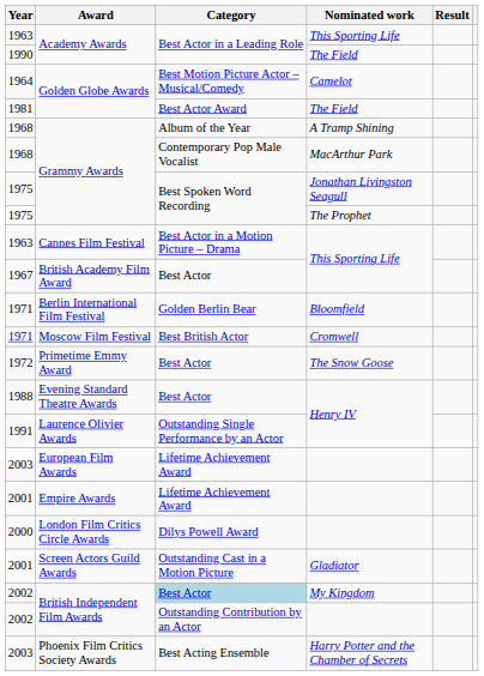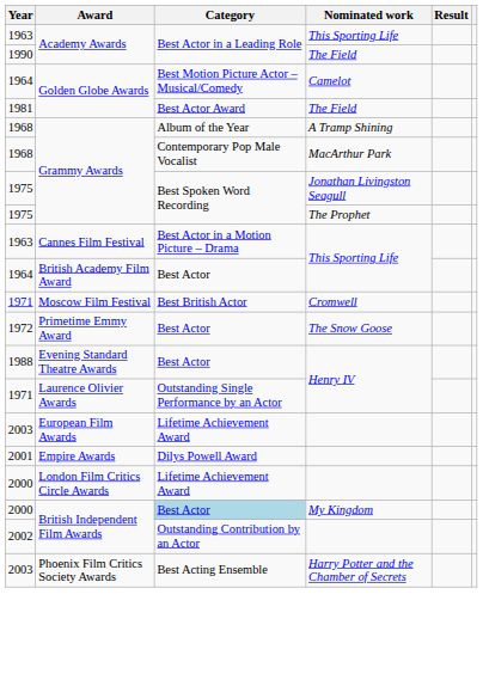 <table class="wikitable">
 <tr>
 <th>Year</th>
 <th>Award</th>
 <th>Category</th>
 <th>Nominated work</th>
 <th>Result</th>
 <th></th>
 </tr>
 <tr>
 <td>1963</td>
 <td rowspan=2><a href='#'>Academy Awards</a></td>
 <td rowspan="2"><a href='#'>Best Actor in a Leading Role</a></td>
 <td><em><a href='#'>This Sporting Life</a></em></td>
 <td></td>
 <td></td>
 </tr>
 <tr>
 <td>1990</td>
 <td><em><a href='#'>The Field</a></em></td>
 <td></td>
 <td></td>
 </tr>
 <tr>
 <td>1964</td>
 <td rowspan=2><a href='#'>Golden Globe Awards</a></td>
 <td><a href='#'>Best Motion Picture Actor – Musical/Comedy</a></td>
 <td><em><a href='#'>Camelot</a></em></td>
 <td></td>
 <td></td>
 </tr>
 <tr>
 <td>1981</td>
 <td><a href='#'>Best Actor Award</a></td>
 <td><em><a href='#'>The Field</a></em></td>
 <td></td>
 <td></td>
 </tr>
 <tr>
 <td>1968</td>
 <td rowspan=4><a href='#'>Grammy Awards</a></td>
 <td>Album of the Year</td>
 <td><em>A Tramp Shining</em></td>
 <td></td>
 <td></td>
 </tr>
 <tr>
 <td>1968</td>
 <td>Contemporary Pop Male Vocalist</td>
 <td><em>MacArthur Park</em></td>
 <td></td>
 <td></td>
 </tr>
 <tr>
 <td>1975</td>
 <td rowspan="2">Best Spoken Word Recording</td>
 <td><em><a href='#'>Jonathan Livingston Seagull</a></em></td>
 <td></td>
 <td></td>
 </tr>
 <tr>
 <td>1975</td>
 <td><em>The Prophet</em></td>
 <td></td>
 <td></td>
 </tr>
 <tr>
 <td>1963</td>
 <td><a href='#'>Cannes Film Festival</a></td>
 <td><a href='#'>Best Actor in a Motion Picture – Drama</a></td>
 <td rowspan="2"><em><a href='#'>This Sporting Life</a></em></td>
 <td></td>
 <td></td>
 </tr>
 <tr>
-<td>1967</td>
+<td>1964</td>
 <td><a href='#'>British Academy Film Award</a></td>
 <td>Best Actor</td>
-<td></td>
-<td></td>
-</tr>
-<tr>
-<td>1971</td>
-<td><a href='#'>Berlin International Film Festival</a></td>
-<td><a href='#'>Golden Berlin Bear</a></td>
-<td><em><a href='#'>Bloomfield</a></em></td>
 <td></td>
 <td></td>
 </tr>
 <tr>
 <td><a href='#'>1971</a></td>
 <td><a href='#'>Moscow Film Festival</a></td>
 <td><a href='#'>Best British Actor</a></td>
 <td><em><a href='#'>Cromwell</a></em></td>
 <td></td>
 <td></td>
 </tr>
 <tr>
 <td>1972</td>
 <td><a href='#'>Primetime Emmy Award</a></td>
 <td><a href='#'>Best Actor</a></td>
 <td><em><a href='#'>The Snow Goose</a></em></td>
 <td></td>
 <td></td>
 </tr>
 <tr>
 <td>1988</td>
 <td><a href='#'>Evening Standard Theatre Awards</a></td>
 <td><a href='#'>Best Actor</a></td>
 <td rowspan="2"><em><a href='#'>Henry IV</a></em></td>
 <td></td>
 <td></td>
 </tr>
 <tr>
-<td>1991</td>
+<td>1971</td>
 <td><a href='#'>Laurence Olivier Awards</a></td>
 <td><a href='#'>Outstanding Single Performance by an Actor</a></td>
 <td></td>
 <td></td>
 </tr>
 <tr>
 <td>2003</td>
 <td><a href='#'>European Film Awards</a></td>
 <td><a href='#'>Lifetime Achievement Award</a></td>
 <td></td>
 <td></td>
 <td></td>
 </tr>
 <tr>
 <td>2001</td>
 <td><a href='#'>Empire Awards</a></td>
+<td><a href='#'>Dilys Powell Award</a></td>
+<td></td>
+<td></td>
+<td></td>
+</tr>
+<tr>
+<td>2000</td>
+<td><a href='#'>London Film Critics Circle Awards</a></td>
 <td><a href='#'>Lifetime Achievement Award</a></td>
 <td></td>
 <td></td>
 <td></td>
 </tr>
 <tr>
 <td>2000</td>
-<td><a href='#'>London Film Critics Circle Awards</a></td>
-<td><a href='#'>Dilys Powell Award</a></td>
-<td></td>
-<td></td>
-<td></td>
-</tr>
-<tr>
-<td>2001</td>
-<td><a href='#'>Screen Actors Guild Awards</a></td>
-<td><a href='#'>Outstanding Cast in a Motion Picture</a></td>
-<td><em><a href='#'>Gladiator</a></em></td>
-<td></td>
-<td></td>
-</tr>
-<tr>
-<td>2002</td>
 <td rowspan=2><a href='#'>British Independent Film Awards</a></td>
 <td style="background: lightblue;"><a href='#'>Best Actor</a></td>
 <td><em><a href='#'>My Kingdom</a></em></td>
 <td></td>
 <td></td>
 </tr>
 <tr>
 <td>2002</td>
 <td><a href='#'>Outstanding Contribution by an Actor</a></td>
 <td></td>
 <td></td>
 <td></td>
 </tr>
 <tr>
 <td>2003</td>
 <td>Phoenix Film Critics Society Awards</td>
 <td>Best Acting Ensemble</td>
 <td><em><a href='#'>Harry Potter and the Chamber of Secrets</a></em></td>
 <td></td>
 <td></td>
 </tr>
 </table>
